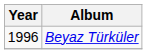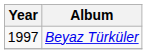 <table class="wikitable">
 <tr>
 <th>Year</th>
 <th>Album</th>
 </tr>
 <tr>
-<td>1996</td>
+<td>1997</td>
 <td><em><a href='#'>Beyaz Türküler</a></em></td>
 </tr>
 <tr>
 </tr>
 </table>
